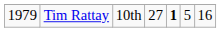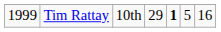 <table class="wikitable">
 <tr>
 </tr>
 <tr>
-<td>1979</td>
+<td>1999</td>
 <td><a href='#'>Tim Rattay</a></td>
 <td>10th</td>
-<td>27</td>
+<td>29</td>
 <td><strong>1</strong></td>
 <td>5</td>
 <td>16</td>
 </tr>
 </table>
